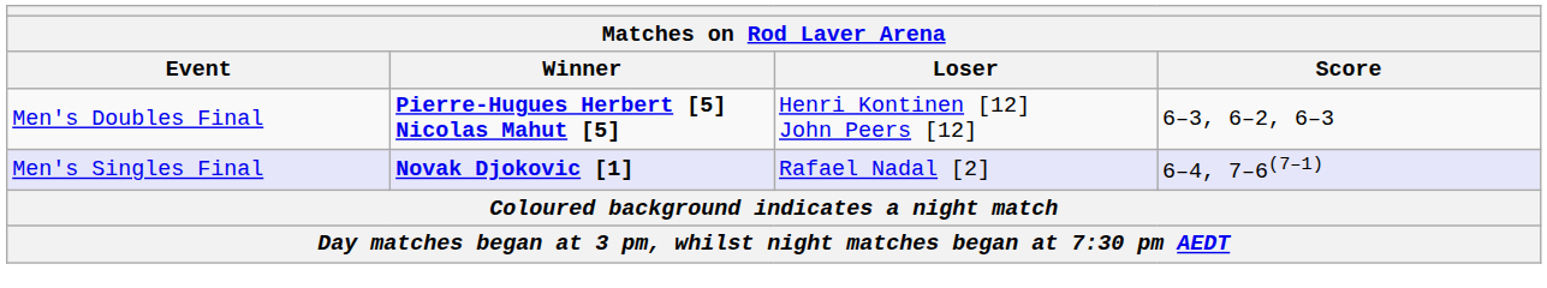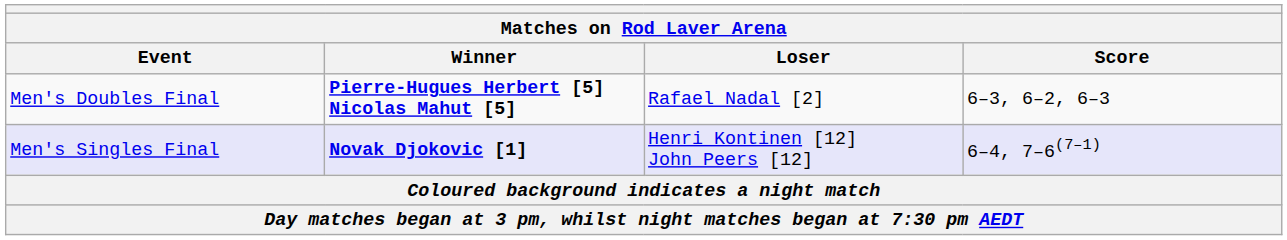 <table class="wikitable collapsible uncollapsed" style="margin:1em auto;">
 <tr>
 <th colspan=4></th>
 </tr>
 <tr>
 <th colspan=4><strong>Matches on <a href='#'>Rod Laver Arena</a></strong></th>
 </tr>
 <tr>
 <th style="width:220px;">Event</th>
 <th style="width:220px;">Winner</th>
 <th style="width:220px;">Loser</th>
 <th style="width:220px;">Score</th>
 </tr>
 <tr>
 <td><a href='#'>Men's Doubles Final</a></td>
 <td><strong> <a href='#'>Pierre-Hugues Herbert</a> [5] <br>  <a href='#'>Nicolas Mahut</a> [5]</strong></td>
-<td> <a href='#'>Henri Kontinen</a> [12] <br>  <a href='#'>John Peers</a> [12]</td>
+<td> <a href='#'>Rafael Nadal</a> [2]</td>
 <td>6–3, 6–2, 6–3</td>
 </tr>
 <tr bgcolor=lavender>
 <td><a href='#'>Men's Singles Final</a></td>
 <td> <strong><a href='#'>Novak Djokovic</a> [1]</strong></td>
-<td> <a href='#'>Rafael Nadal</a> [2]</td>
+<td> <a href='#'>Henri Kontinen</a> [12] <br>  <a href='#'>John Peers</a> [12]</td>
 <td>6–4, 7–6<sup>(7–1)</sup></td>
 </tr>
 <tr>
 <th colspan=4><em>Coloured background indicates a night match</em></th>
 </tr>
 <tr>
 <th colspan=4><em>Day matches began at 3 pm, whilst night matches began at 7:30 pm <a href='#'>AEDT</a></em></th>
 </tr>
 </table>
